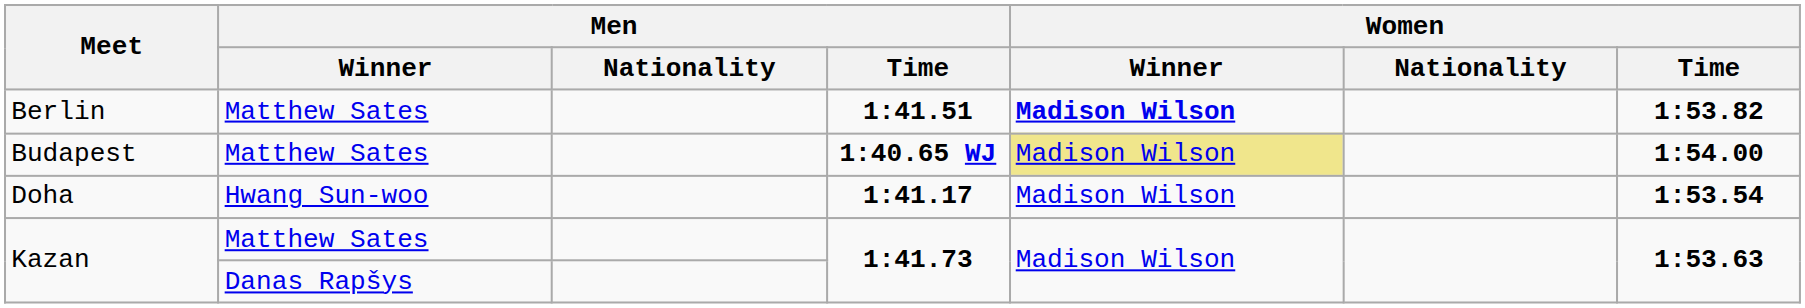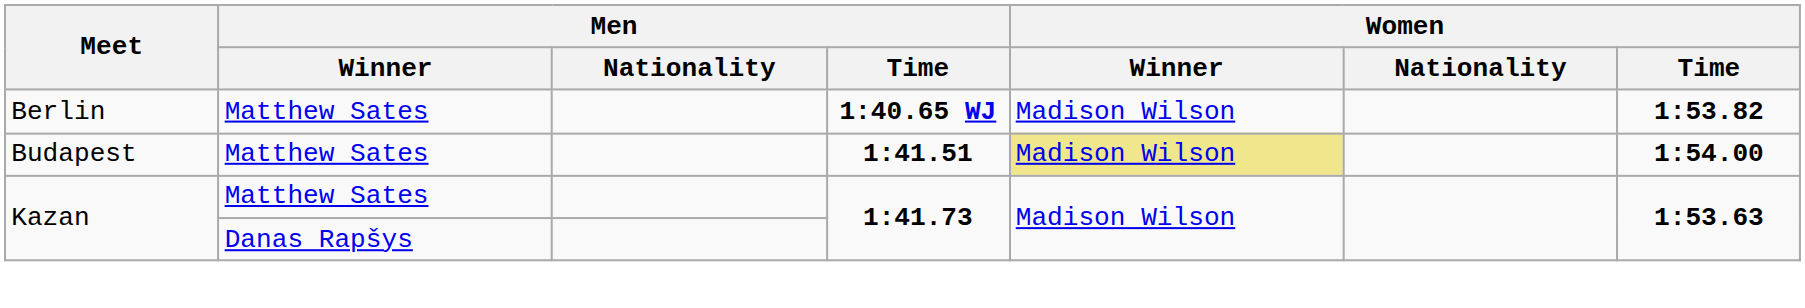 <table class="wikitable">
 <tr>
 <th width=100 rowspan=2>Meet</th>
 <th colspan=3>Men</th>
 <th colspan=3>Women</th>
 </tr>
 <tr>
 <th width=160>Winner</th>
 <th width=130>Nationality</th>
 <th width=85>Time</th>
 <th width=160>Winner</th>
 <th width=130>Nationality</th>
 <th width=85>Time</th>
 </tr>
 <tr>
 <td>Berlin</td>
 <td><a href='#'>Matthew Sates</a></td>
 <td></td>
-<td align=center><strong>1:41.51</strong></td>
-<td><strong><a href='#'>Madison Wilson</a></strong></td>
+<td align=center><strong>1:40.65 <a href='#'>WJ</a> </strong></td>
+<td><a href='#'>Madison Wilson</a></td>
 <td></td>
 <td align=center><strong>1:53.82</strong></td>
 </tr>
 <tr>
 <td>Budapest</td>
 <td><a href='#'>Matthew Sates</a></td>
 <td></td>
-<td align=center><strong>1:40.65 <a href='#'>WJ</a> </strong></td>
+<td align=center><strong>1:41.51</strong></td>
 <td style="background: khaki;"><a href='#'>Madison Wilson</a></td>
 <td></td>
 <td align=center><strong>1:54.00</strong></td>
-</tr>
-<tr>
-<td>Doha</td>
-<td><a href='#'>Hwang Sun-woo</a></td>
-<td></td>
-<td align=center><strong>1:41.17</strong></td>
-<td><a href='#'>Madison Wilson</a></td>
-<td></td>
-<td align=center><strong>1:53.54</strong></td>
 </tr>
 <tr>
 <td rowspan=2>Kazan</td>
 <td><a href='#'>Matthew Sates</a></td>
 <td></td>
 <td rowspan=2 align=center><strong>1:41.73</strong></td>
 <td rowspan=2><a href='#'>Madison Wilson</a></td>
 <td rowspan=2></td>
 <td rowspan=2 align=center><strong>1:53.63</strong></td>
 </tr>
 <tr>
 <td><a href='#'>Danas Rapšys</a></td>
 <td></td>
 </tr>
 </table>
